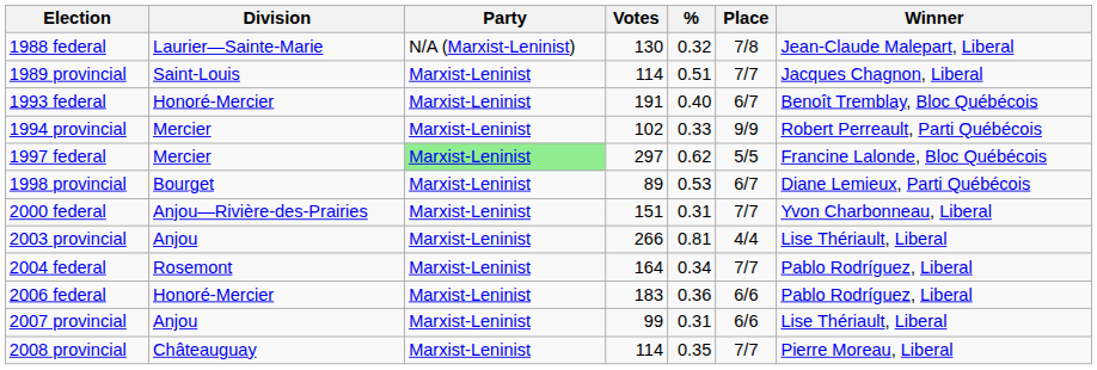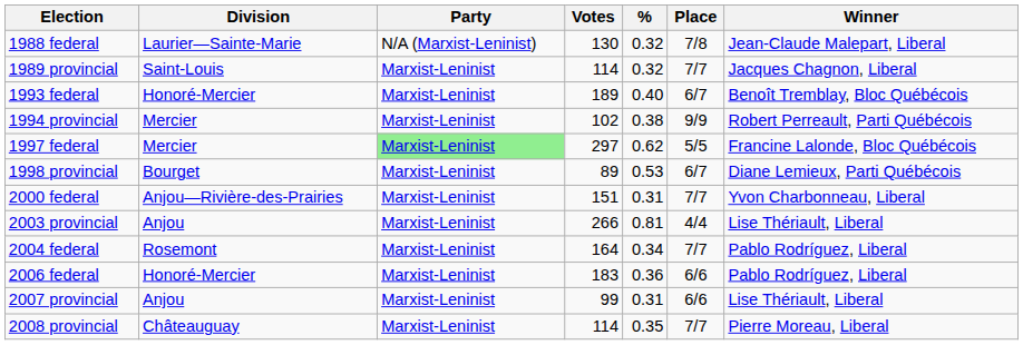 <table class="wikitable" width="1000">
 <tr>
 <th align="left">Election</th>
 <th align="left">Division</th>
 <th align="left">Party</th>
 <th align="right">Votes</th>
 <th align="right">%</th>
 <th align="center">Place</th>
 <th align="center">Winner</th>
 </tr>
 <tr>
 <td align="left"><a href='#'>1988 federal</a></td>
 <td align="left"><a href='#'>Laurier—Sainte-Marie</a></td>
 <td align="left">N/A (<a href='#'>Marxist-Leninist</a>)</td>
 <td align="right">130</td>
 <td align="right">0.32</td>
 <td align="center">7/8</td>
 <td align="left"><a href='#'>Jean-Claude Malepart</a>, <a href='#'>Liberal</a></td>
 </tr>
 <tr>
 <td align="left"><a href='#'>1989 provincial</a></td>
 <td align="left"><a href='#'>Saint-Louis</a></td>
 <td align="left"><a href='#'>Marxist-Leninist</a></td>
 <td align="right">114</td>
-<td align="right">0.51</td>
+<td align="right">0.32</td>
 <td align="center">7/7</td>
 <td align="left"><a href='#'>Jacques Chagnon</a>, <a href='#'>Liberal</a></td>
 </tr>
 <tr>
 <td align="left"><a href='#'>1993 federal</a></td>
 <td align="left"><a href='#'>Honoré-Mercier</a></td>
 <td align="left"><a href='#'>Marxist-Leninist</a></td>
-<td align="right">191</td>
+<td align="right">189</td>
 <td align="right">0.40</td>
 <td align="center">6/7</td>
 <td align="left"><a href='#'>Benoît Tremblay</a>, <a href='#'>Bloc Québécois</a></td>
 </tr>
 <tr>
 <td align="left"><a href='#'>1994 provincial</a></td>
 <td align="left"><a href='#'>Mercier</a></td>
 <td align="left"><a href='#'>Marxist-Leninist</a></td>
 <td align="right">102</td>
-<td align="right">0.33</td>
+<td align="right">0.38</td>
 <td align="center">9/9</td>
 <td align="left"><a href='#'>Robert Perreault</a>, <a href='#'>Parti Québécois</a></td>
 </tr>
 <tr>
 <td align="left"><a href='#'>1997 federal</a></td>
 <td align="left"><a href='#'>Mercier</a></td>
 <td align="left" style="background: lightgreen;"><a href='#'>Marxist-Leninist</a></td>
 <td align="right">297</td>
 <td align="right">0.62</td>
 <td align="center">5/5</td>
 <td align="left"><a href='#'>Francine Lalonde</a>, <a href='#'>Bloc Québécois</a></td>
 </tr>
 <tr>
 <td align="left"><a href='#'>1998 provincial</a></td>
 <td align="left"><a href='#'>Bourget</a></td>
 <td align="left"><a href='#'>Marxist-Leninist</a></td>
 <td align="right">89</td>
 <td align="right">0.53</td>
 <td align="center">6/7</td>
 <td align="left"><a href='#'>Diane Lemieux</a>, <a href='#'>Parti Québécois</a></td>
 </tr>
 <tr>
 <td align="left"><a href='#'>2000 federal</a></td>
 <td align="left"><a href='#'>Anjou—Rivière-des-Prairies</a></td>
 <td align="left"><a href='#'>Marxist-Leninist</a></td>
 <td align="right">151</td>
 <td align="right">0.31</td>
 <td align="center">7/7</td>
 <td align="left"><a href='#'>Yvon Charbonneau</a>, <a href='#'>Liberal</a></td>
 </tr>
 <tr>
 <td align="left"><a href='#'>2003 provincial</a></td>
 <td align="left"><a href='#'>Anjou</a></td>
 <td align="left"><a href='#'>Marxist-Leninist</a></td>
 <td align="right">266</td>
 <td align="right">0.81</td>
 <td align="center">4/4</td>
 <td align="left"><a href='#'>Lise Thériault</a>, <a href='#'>Liberal</a></td>
 </tr>
 <tr>
 <td align="left"><a href='#'>2004 federal</a></td>
 <td align="left"><a href='#'>Rosemont</a></td>
 <td align="left"><a href='#'>Marxist-Leninist</a></td>
 <td align="right">164</td>
 <td align="right">0.34</td>
 <td align="center">7/7</td>
 <td align="left"><a href='#'>Pablo Rodríguez</a>, <a href='#'>Liberal</a></td>
 </tr>
 <tr>
 <td align="left"><a href='#'>2006 federal</a></td>
 <td align="left"><a href='#'>Honoré-Mercier</a></td>
 <td align="left"><a href='#'>Marxist-Leninist</a></td>
 <td align="right">183</td>
 <td align="right">0.36</td>
 <td align="center">6/6</td>
 <td align="left"><a href='#'>Pablo Rodríguez</a>, <a href='#'>Liberal</a></td>
 </tr>
 <tr>
 <td align="left"><a href='#'>2007 provincial</a></td>
 <td align="left"><a href='#'>Anjou</a></td>
 <td align="left"><a href='#'>Marxist-Leninist</a></td>
 <td align="right">99</td>
 <td align="right">0.31</td>
 <td align="center">6/6</td>
 <td align="left"><a href='#'>Lise Thériault</a>, <a href='#'>Liberal</a></td>
 </tr>
 <tr>
 <td align="left"><a href='#'>2008 provincial</a></td>
 <td align="left"><a href='#'>Châteauguay</a></td>
 <td align="left"><a href='#'>Marxist-Leninist</a></td>
 <td align="right">114</td>
 <td align="right">0.35</td>
 <td align="center">7/7</td>
 <td align="left"><a href='#'>Pierre Moreau</a>, <a href='#'>Liberal</a></td>
 </tr>
 </table>
